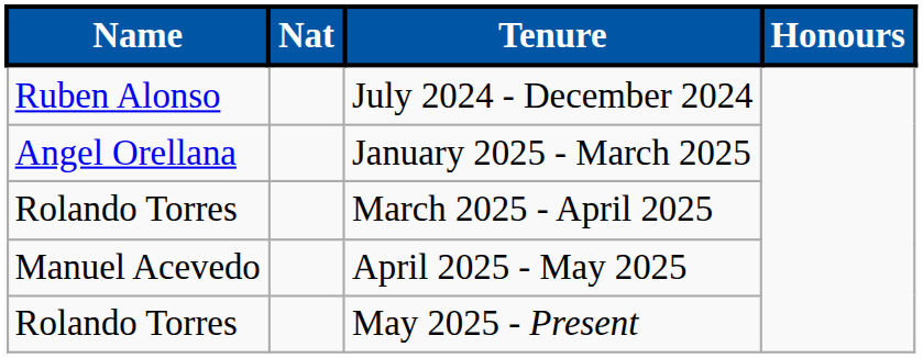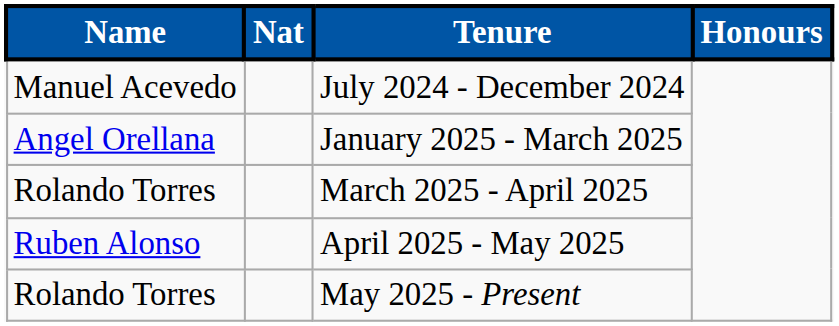 <table class="wikitable sortable">
 <tr>
 <th style="background:#0055a5; color:#fff; border:2px solid #000000;" scope="col">Name</th>
 <th style="background:#0055a5; color:#fff; border:2px solid #000000;" scope="col">Nat</th>
 <th style="background:#0055a5; color:#fff; border:2px solid #000000;" scope="col">Tenure</th>
 <th style="background:#0055a5; color:#fff; border:2px solid #000000;" scope="col">Honours</th>
 </tr>
 <tr>
-<td><a href='#'>Ruben Alonso</a></td>
+<td>Manuel Acevedo</td>
 <td></td>
 <td>July 2024 - December 2024</td>
 </tr>
 <tr>
 <td><a href='#'>Angel Orellana</a></td>
 <td></td>
 <td>January 2025 - March 2025</td>
 </tr>
 <tr>
 <td>Rolando Torres</td>
 <td></td>
 <td>March 2025 - April 2025</td>
 </tr>
 <tr>
-<td>Manuel Acevedo</td>
+<td><a href='#'>Ruben Alonso</a></td>
 <td></td>
 <td>April 2025 - May 2025</td>
 </tr>
 <tr>
 <td>Rolando Torres</td>
 <td></td>
 <td>May 2025 - <em>Present</em></td>
 </tr>
 </table>
